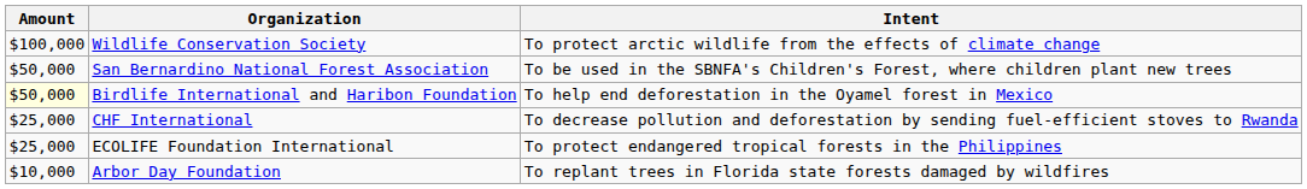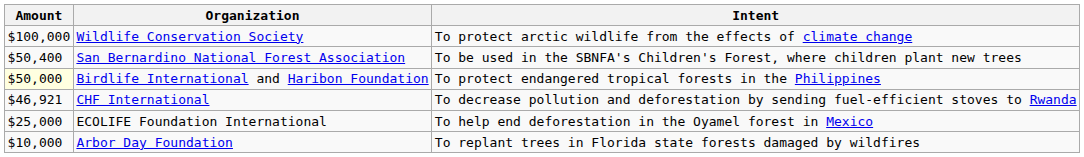 <table class="wikitable">
 <tr>
 <th>Amount</th>
 <th>Organization</th>
 <th>Intent</th>
 </tr>
 <tr>
 <td>$100,000</td>
 <td><a href='#'>Wildlife Conservation Society</a></td>
 <td>To protect arctic wildlife from the effects of <a href='#'>climate change</a></td>
 </tr>
 <tr>
-<td>$50,000</td>
+<td>$50,400</td>
 <td><a href='#'>San Bernardino National Forest Association</a></td>
 <td>To be used in the SBNFA's Children's Forest, where children plant new trees</td>
 </tr>
 <tr>
 <td style="background: lightyellow;">$50,000</td>
 <td><a href='#'>Birdlife International</a> and <a href='#'>Haribon Foundation</a></td>
-<td>To help end deforestation in the Oyamel forest in <a href='#'>Mexico</a></td>
+<td>To protect endangered tropical forests in the <a href='#'>Philippines</a></td>
 </tr>
 <tr>
-<td>$25,000</td>
+<td>$46,921</td>
 <td><a href='#'>CHF International</a></td>
 <td>To decrease pollution and deforestation by sending fuel-efficient stoves to <a href='#'>Rwanda</a></td>
 </tr>
 <tr>
 <td>$25,000</td>
 <td>ECOLIFE Foundation International</td>
-<td>To protect endangered tropical forests in the <a href='#'>Philippines</a></td>
+<td>To help end deforestation in the Oyamel forest in <a href='#'>Mexico</a></td>
 </tr>
 <tr>
 <td>$10,000</td>
 <td><a href='#'>Arbor Day Foundation</a></td>
 <td>To replant trees in Florida state forests damaged by wildfires</td>
 </tr>
 <tr>
 </tr>
 </table>
